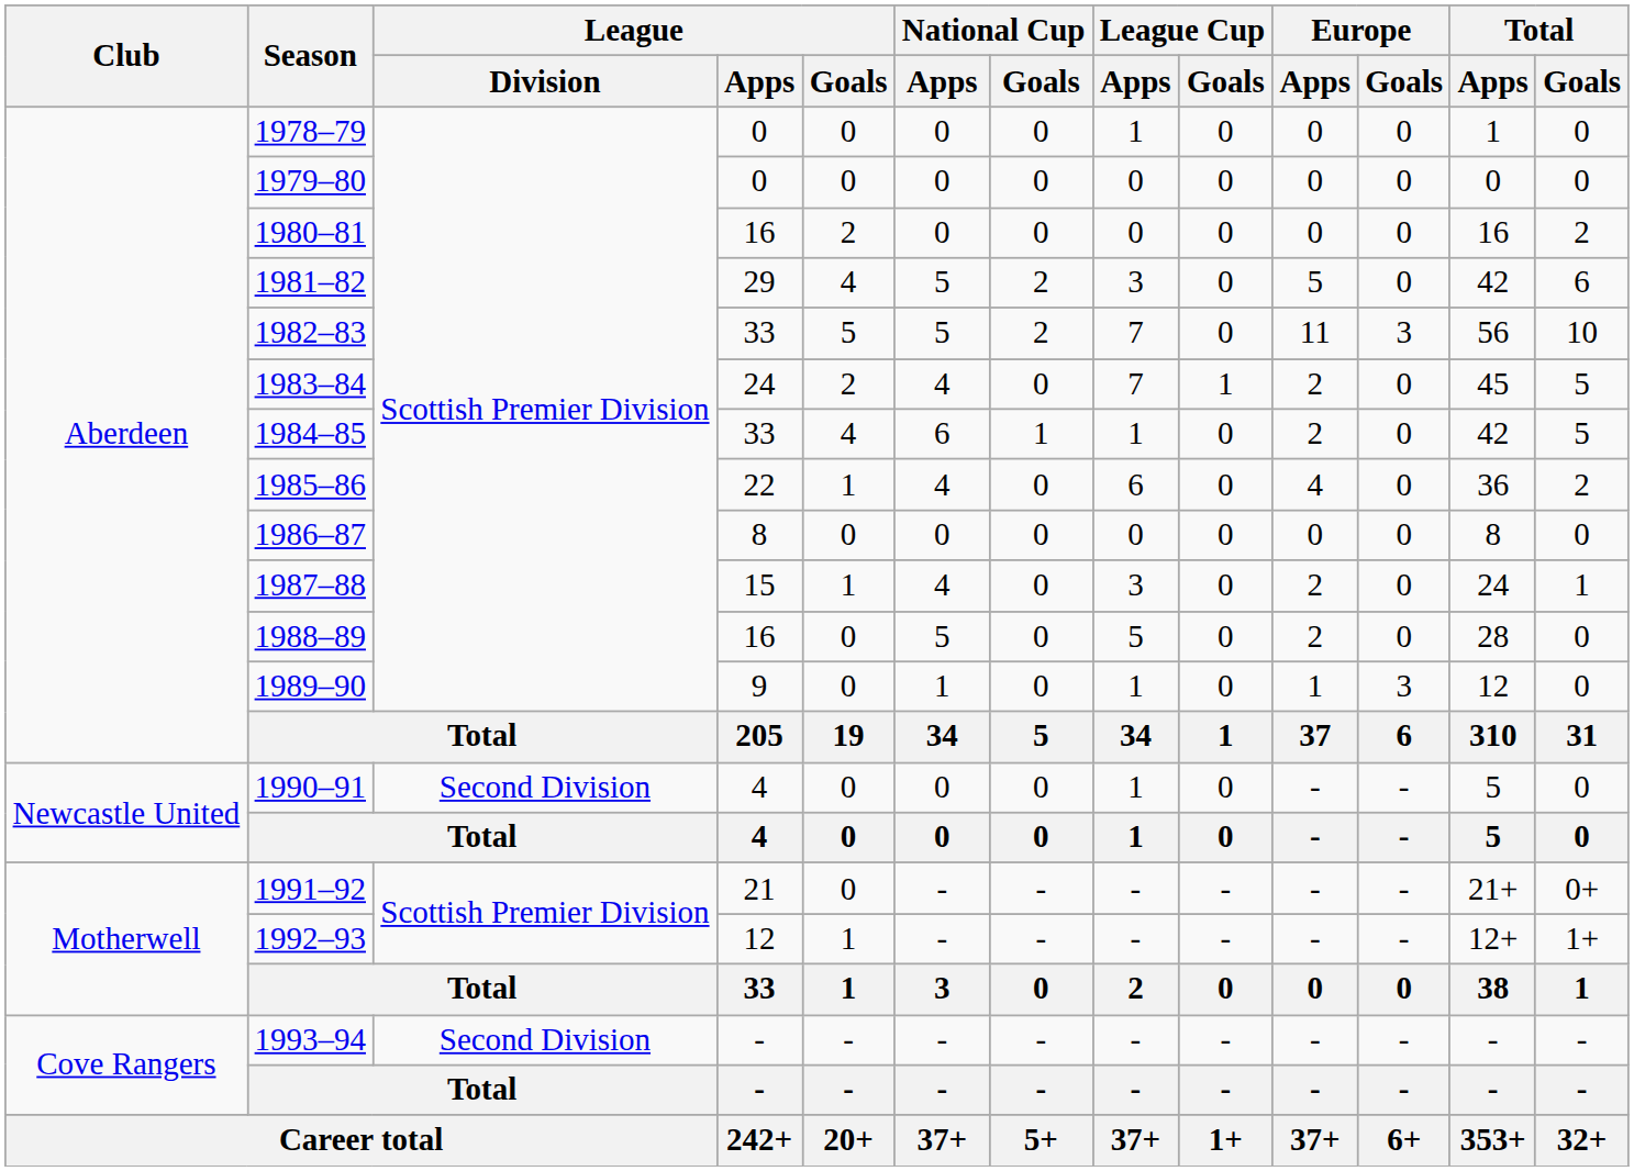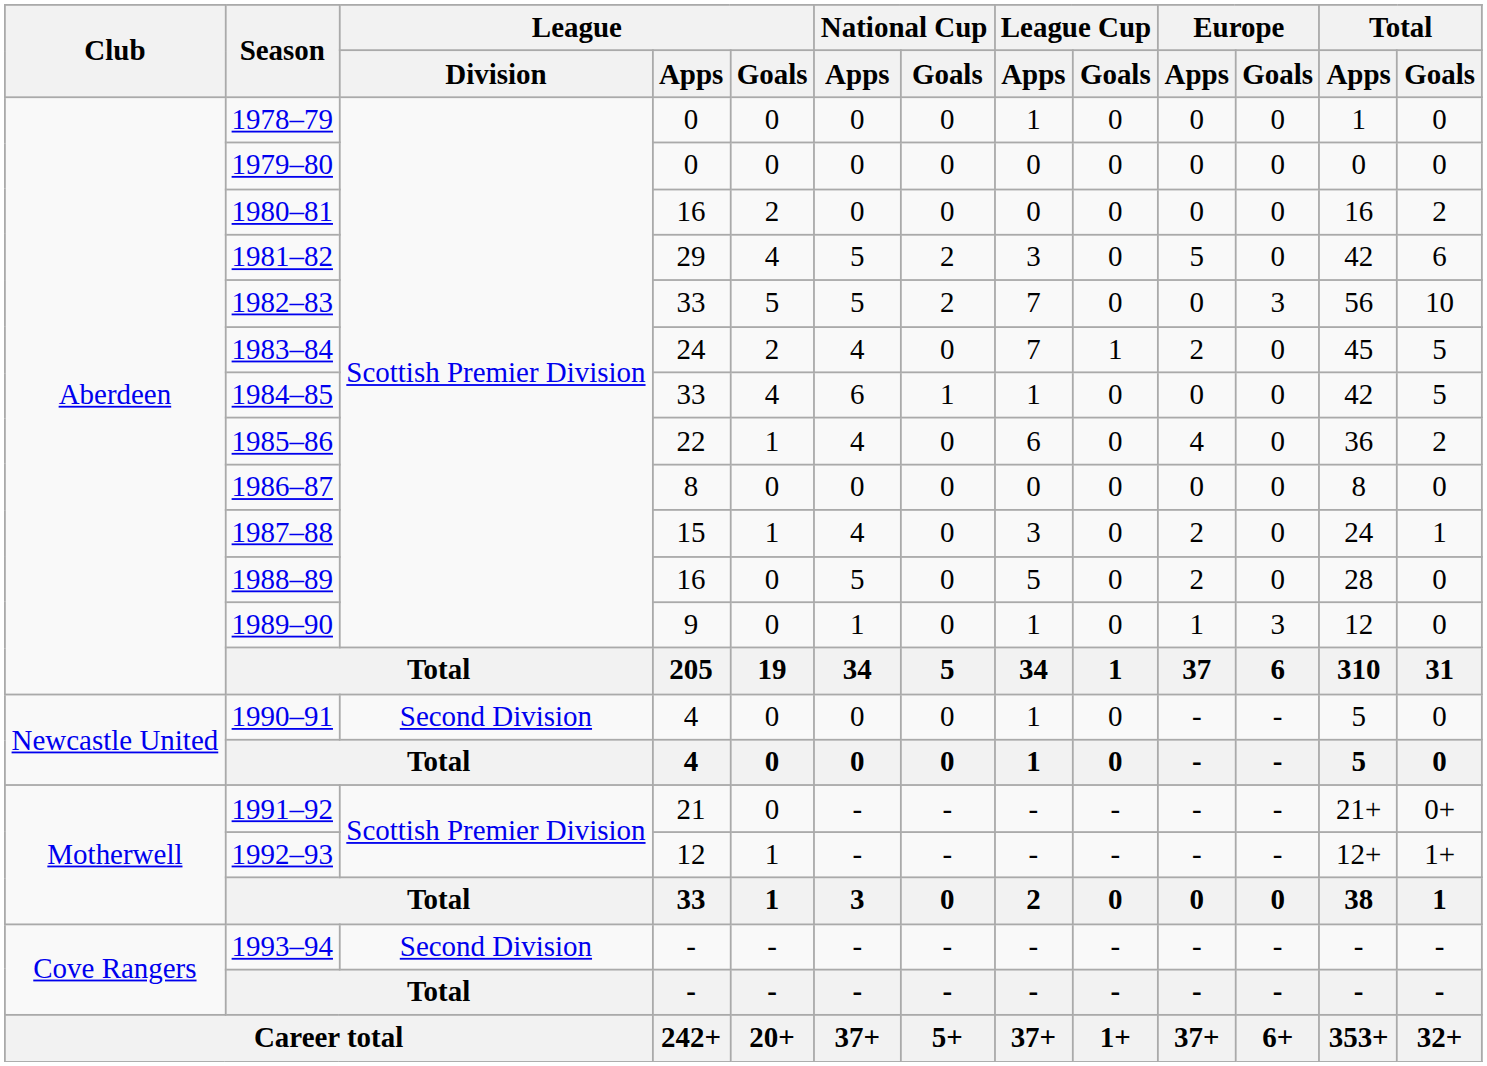 <table class="wikitable" style="text-align:center">
 <tr>
 <th rowspan="2">Club</th>
 <th rowspan="2">Season</th>
 <th colspan="3">League</th>
 <th colspan="2">National Cup</th>
 <th colspan="2">League Cup</th>
 <th colspan="2">Europe</th>
 <th colspan="2">Total</th>
 </tr>
 <tr>
 <th>Division</th>
 <th>Apps</th>
 <th>Goals</th>
 <th>Apps</th>
 <th>Goals</th>
 <th>Apps</th>
 <th>Goals</th>
 <th>Apps</th>
 <th>Goals</th>
 <th>Apps</th>
 <th>Goals</th>
 </tr>
 <tr>
 <td rowspan="13"><a href='#'>Aberdeen</a></td>
 <td><a href='#'>1978–79</a></td>
 <td rowspan="12"><a href='#'>Scottish Premier Division</a></td>
 <td>0</td>
 <td>0</td>
 <td>0</td>
 <td>0</td>
 <td>1</td>
 <td>0</td>
 <td>0</td>
 <td>0</td>
 <td>1</td>
 <td>0</td>
 </tr>
 <tr>
 <td><a href='#'>1979–80</a></td>
 <td>0</td>
 <td>0</td>
 <td>0</td>
 <td>0</td>
 <td>0</td>
 <td>0</td>
 <td>0</td>
 <td>0</td>
 <td>0</td>
 <td>0</td>
 </tr>
 <tr>
 <td><a href='#'>1980–81</a></td>
 <td>16</td>
 <td>2</td>
 <td>0</td>
 <td>0</td>
 <td>0</td>
 <td>0</td>
 <td>0</td>
 <td>0</td>
 <td>16</td>
 <td>2</td>
 </tr>
 <tr>
 <td><a href='#'>1981–82</a></td>
 <td>29</td>
 <td>4</td>
 <td>5</td>
 <td>2</td>
 <td>3</td>
 <td>0</td>
 <td>5</td>
 <td>0</td>
 <td>42</td>
 <td>6</td>
 </tr>
 <tr>
 <td><a href='#'>1982–83</a></td>
 <td>33</td>
 <td>5</td>
 <td>5</td>
 <td>2</td>
 <td>7</td>
 <td>0</td>
-<td>11</td>
+<td>0</td>
 <td>3</td>
 <td>56</td>
 <td>10</td>
 </tr>
 <tr>
 <td><a href='#'>1983–84</a></td>
 <td>24</td>
 <td>2</td>
 <td>4</td>
 <td>0</td>
 <td>7</td>
 <td>1</td>
 <td>2</td>
 <td>0</td>
 <td>45</td>
 <td>5</td>
 </tr>
 <tr>
 <td><a href='#'>1984–85</a></td>
 <td>33</td>
 <td>4</td>
 <td>6</td>
 <td>1</td>
 <td>1</td>
 <td>0</td>
-<td>2</td>
+<td>0</td>
 <td>0</td>
 <td>42</td>
 <td>5</td>
 </tr>
 <tr>
 <td><a href='#'>1985–86</a></td>
 <td>22</td>
 <td>1</td>
 <td>4</td>
 <td>0</td>
 <td>6</td>
 <td>0</td>
 <td>4</td>
 <td>0</td>
 <td>36</td>
 <td>2</td>
 </tr>
 <tr>
 <td><a href='#'>1986–87</a></td>
 <td>8</td>
 <td>0</td>
 <td>0</td>
 <td>0</td>
 <td>0</td>
 <td>0</td>
 <td>0</td>
 <td>0</td>
 <td>8</td>
 <td>0</td>
 </tr>
 <tr>
 <td><a href='#'>1987–88</a></td>
 <td>15</td>
 <td>1</td>
 <td>4</td>
 <td>0</td>
 <td>3</td>
 <td>0</td>
 <td>2</td>
 <td>0</td>
 <td>24</td>
 <td>1</td>
 </tr>
 <tr>
 <td><a href='#'>1988–89</a></td>
 <td>16</td>
 <td>0</td>
 <td>5</td>
 <td>0</td>
 <td>5</td>
 <td>0</td>
 <td>2</td>
 <td>0</td>
 <td>28</td>
 <td>0</td>
 </tr>
 <tr>
 <td><a href='#'>1989–90</a></td>
 <td>9</td>
 <td>0</td>
 <td>1</td>
 <td>0</td>
 <td>1</td>
 <td>0</td>
 <td>1</td>
 <td>3</td>
 <td>12</td>
 <td>0</td>
 </tr>
 <tr>
 <th colspan="2">Total</th>
 <th>205</th>
 <th>19</th>
 <th>34</th>
 <th>5</th>
 <th>34</th>
 <th>1</th>
 <th>37</th>
 <th>6</th>
 <th>310</th>
 <th>31</th>
 </tr>
 <tr>
 <td rowspan="2"><a href='#'>Newcastle United</a></td>
 <td><a href='#'>1990–91</a></td>
 <td><a href='#'>Second Division</a></td>
 <td>4</td>
 <td>0</td>
 <td>0</td>
 <td>0</td>
 <td>1</td>
 <td>0</td>
 <td>-</td>
 <td>-</td>
 <td>5</td>
 <td>0</td>
 </tr>
 <tr>
 <th colspan="2">Total</th>
 <th>4</th>
 <th>0</th>
 <th>0</th>
 <th>0</th>
 <th>1</th>
 <th>0</th>
 <th>-</th>
 <th>-</th>
 <th>5</th>
 <th>0</th>
 </tr>
 <tr>
 <td rowspan="3"><a href='#'>Motherwell</a></td>
 <td><a href='#'>1991–92</a></td>
 <td rowspan="2"><a href='#'>Scottish Premier Division</a></td>
 <td>21</td>
 <td>0</td>
 <td>-</td>
 <td>-</td>
 <td>-</td>
 <td>-</td>
 <td>-</td>
 <td>-</td>
 <td>21+</td>
 <td>0+</td>
 </tr>
 <tr>
 <td><a href='#'>1992–93</a></td>
 <td>12</td>
 <td>1</td>
 <td>-</td>
 <td>-</td>
 <td>-</td>
 <td>-</td>
 <td>-</td>
 <td>-</td>
 <td>12+</td>
 <td>1+</td>
 </tr>
 <tr>
 <th colspan="2">Total</th>
 <th>33</th>
 <th>1</th>
 <th>3</th>
 <th>0</th>
 <th>2</th>
 <th>0</th>
 <th>0</th>
 <th>0</th>
 <th>38</th>
 <th>1</th>
 </tr>
 <tr>
 <td rowspan="2"><a href='#'>Cove Rangers</a></td>
 <td><a href='#'>1993–94</a></td>
 <td><a href='#'>Second Division</a></td>
 <td>-</td>
 <td>-</td>
 <td>-</td>
 <td>-</td>
 <td>-</td>
 <td>-</td>
 <td>-</td>
 <td>-</td>
 <td>-</td>
 <td>-</td>
 </tr>
 <tr>
 <th colspan="2">Total</th>
 <th>-</th>
 <th>-</th>
 <th>-</th>
 <th>-</th>
 <th>-</th>
 <th>-</th>
 <th>-</th>
 <th>-</th>
 <th>-</th>
 <th>-</th>
 </tr>
 <tr>
 <th colspan="3">Career total</th>
 <th>242+</th>
 <th>20+</th>
 <th>37+</th>
 <th>5+</th>
 <th>37+</th>
 <th>1+</th>
 <th>37+</th>
 <th>6+</th>
 <th>353+</th>
 <th>32+</th>
 </tr>
 </table>
